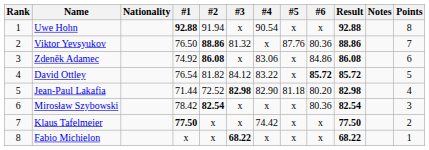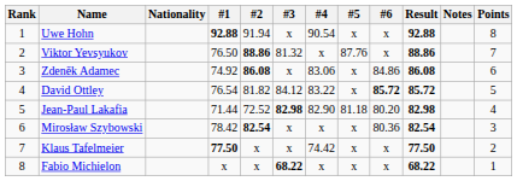 <table class="wikitable sortable" style="text-align:center">
 <tr>
 <th>Rank</th>
 <th>Name</th>
 <th>Nationality</th>
 <th>#1</th>
 <th>#2</th>
 <th>#3</th>
 <th>#4</th>
 <th>#5</th>
 <th>#6</th>
 <th>Result</th>
 <th>Notes</th>
 <th>Points</th>
 </tr>
 <tr>
 <td>1</td>
 <td align=left><a href='#'>Uwe Hohn</a></td>
 <td align=left></td>
 <td><strong>92.88</strong></td>
 <td>91.94</td>
 <td>x</td>
 <td>90.54</td>
 <td>x</td>
 <td>x</td>
 <td><strong>92.88</strong></td>
 <td></td>
 <td>8</td>
 </tr>
 <tr>
 <td>2</td>
 <td align=left><a href='#'>Viktor Yevsyukov</a></td>
 <td align=left></td>
 <td>76.50</td>
 <td><strong>88.86</strong></td>
 <td>81.32</td>
 <td>x</td>
 <td>87.76</td>
-<td>80.36</td>
+<td>x</td>
 <td><strong>88.86</strong></td>
 <td></td>
 <td>7</td>
 </tr>
 <tr>
 <td>3</td>
 <td align=left><a href='#'>Zdeněk Adamec</a></td>
 <td align=left></td>
 <td>74.92</td>
 <td><strong>86.08</strong></td>
 <td>x</td>
 <td>83.06</td>
 <td>x</td>
 <td>84.86</td>
 <td><strong>86.08</strong></td>
 <td></td>
 <td>6</td>
 </tr>
 <tr>
 <td>4</td>
 <td align=left><a href='#'>David Ottley</a></td>
 <td align=left></td>
 <td>76.54</td>
 <td>81.82</td>
 <td>84.12</td>
 <td>83.22</td>
 <td>x</td>
 <td><strong>85.72</strong></td>
 <td><strong>85.72</strong></td>
 <td></td>
 <td>5</td>
 </tr>
 <tr>
 <td>5</td>
 <td align=left><a href='#'>Jean-Paul Lakafia</a></td>
 <td align=left></td>
 <td>71.44</td>
 <td>72.52</td>
 <td><strong>82.98</strong></td>
 <td>82.90</td>
 <td>81.18</td>
 <td>80.20</td>
 <td><strong>82.98</strong></td>
 <td></td>
 <td>4</td>
 </tr>
 <tr>
 <td>6</td>
 <td align=left><a href='#'>Mirosław Szybowski</a></td>
 <td align=left></td>
 <td>78.42</td>
 <td><strong>82.54</strong></td>
 <td>x</td>
 <td>x</td>
 <td>x</td>
 <td>80.36</td>
 <td><strong>82.54</strong></td>
 <td></td>
 <td>3</td>
 </tr>
 <tr>
 <td>7</td>
 <td align=left><a href='#'>Klaus Tafelmeier</a></td>
 <td align=left></td>
 <td><strong>77.50</strong></td>
 <td>x</td>
 <td>x</td>
 <td>74.42</td>
 <td>x</td>
 <td>x</td>
 <td><strong>77.50</strong></td>
 <td></td>
 <td>2</td>
 </tr>
 <tr>
 <td>8</td>
 <td align=left><a href='#'>Fabio Michielon</a></td>
 <td align=left></td>
 <td>x</td>
 <td>x</td>
 <td><strong>68.22</strong></td>
 <td>x</td>
 <td>x</td>
 <td>x</td>
 <td><strong>68.22</strong></td>
 <td></td>
 <td>1</td>
 </tr>
 </table>
